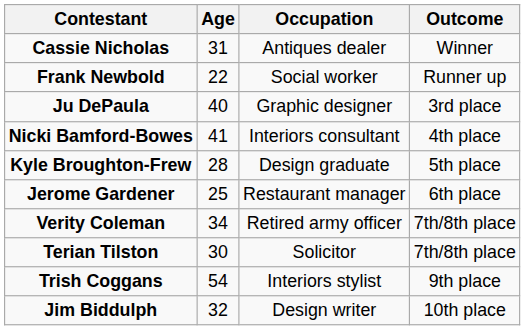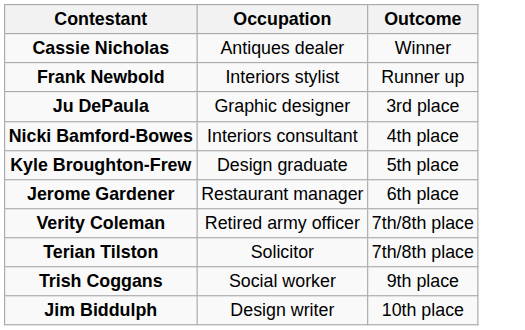 <table class="wikitable sortable"" border="2" style="text-align:center;font-size:96%">
 <tr>
 <th>Contestant</th>
-<th>Age</th>
 <th>Occupation</th>
 <th>Outcome</th>
 </tr>
 <tr>
 <td><strong>Cassie Nicholas</strong></td>
-<td>31</td>
 <td>Antiques dealer</td>
 <td>Winner</td>
 </tr>
 <tr>
 <td><strong>Frank Newbold</strong></td>
-<td>22</td>
-<td>Social worker</td>
+<td>Interiors stylist</td>
 <td>Runner up</td>
 </tr>
 <tr>
 <td><strong>Ju DePaula</strong></td>
-<td>40</td>
 <td>Graphic designer</td>
 <td>3rd place</td>
 </tr>
 <tr>
 <td><strong>Nicki Bamford-Bowes</strong></td>
-<td>41</td>
 <td>Interiors consultant</td>
 <td>4th place</td>
 </tr>
 <tr>
 <td><strong>Kyle Broughton-Frew</strong></td>
-<td>28</td>
 <td>Design graduate</td>
 <td>5th place</td>
 </tr>
 <tr>
 <td><strong>Jerome Gardener</strong></td>
-<td>25</td>
 <td>Restaurant manager</td>
 <td>6th place</td>
 </tr>
 <tr>
 <td><strong>Verity Coleman</strong></td>
-<td>34</td>
 <td>Retired army officer</td>
 <td>7th/8th place</td>
 </tr>
 <tr>
 <td><strong>Terian Tilston</strong></td>
-<td>30</td>
 <td>Solicitor</td>
 <td>7th/8th place</td>
 </tr>
 <tr>
 <td><strong>Trish Coggans</strong></td>
-<td>54</td>
-<td>Interiors stylist</td>
+<td>Social worker</td>
 <td>9th place</td>
 </tr>
 <tr>
 <td><strong>Jim Biddulph</strong></td>
-<td>32</td>
 <td>Design writer</td>
 <td>10th place</td>
 </tr>
 </table>
